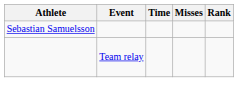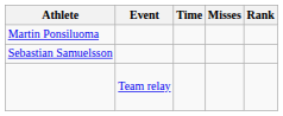 <table class="wikitable" style="font-size:90%">
 <tr>
 <th>Athlete</th>
 <th>Event</th>
 <th>Time</th>
 <th>Misses</th>
 <th>Rank</th>
+</tr>
+<tr align=center>
+<td align=left><a href='#'>Martin Ponsiluoma</a></td>
+<td align=left></td>
+<td></td>
+<td></td>
+<td></td>
 </tr>
 <tr align=center>
 <td align=left><a href='#'>Sebastian Samuelsson</a></td>
 <td align=left></td>
 <td></td>
 <td></td>
 <td></td>
 </tr>
 <tr align=center>
 <td align=left><br><br><br></td>
 <td align=left><a href='#'>Team relay</a></td>
 <td></td>
 <td></td>
 <td></td>
 </tr>
 </table>
